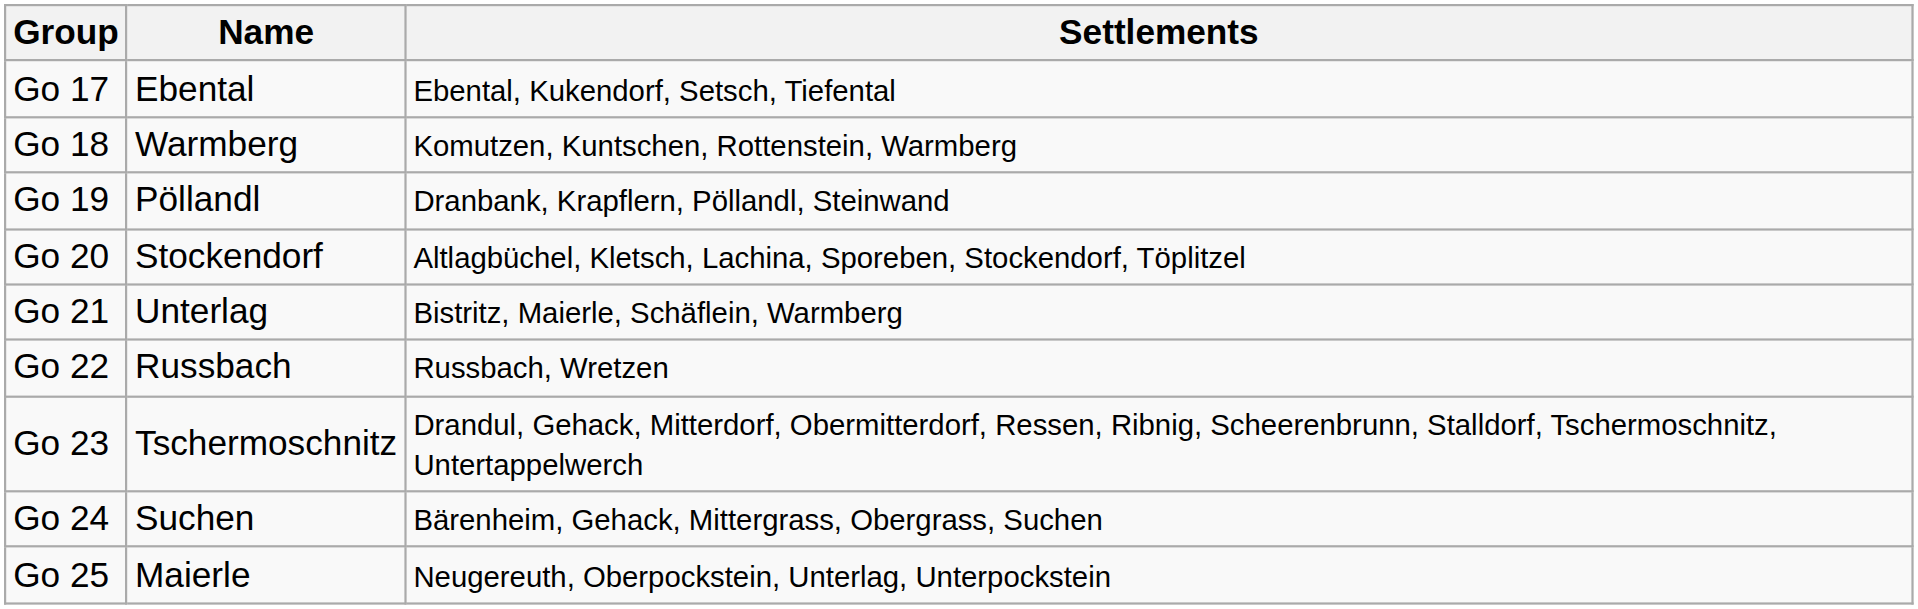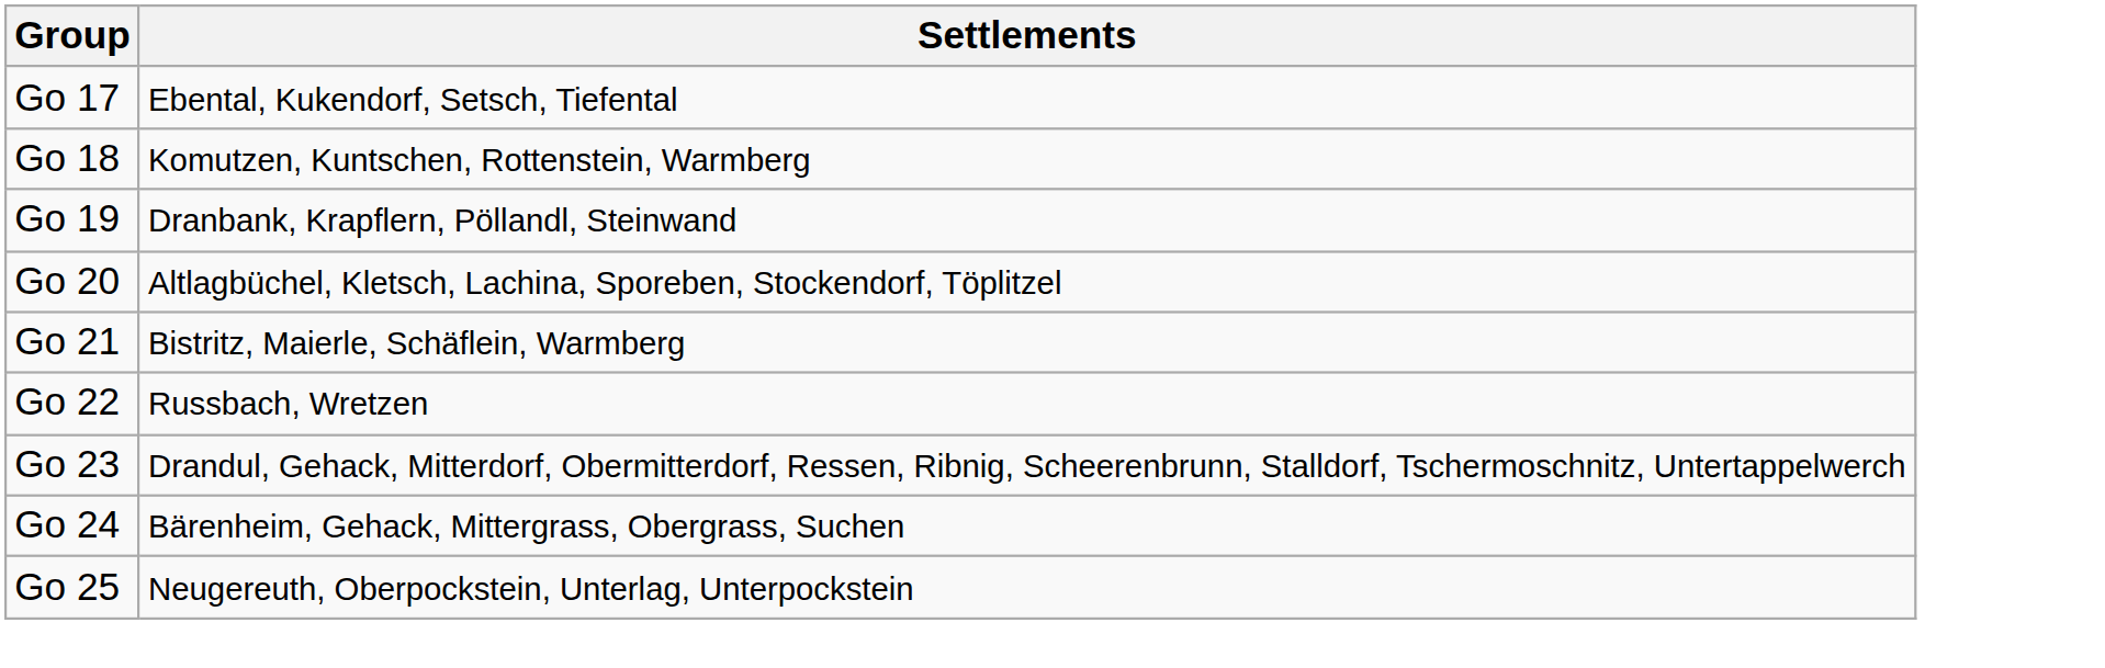 <table class="wikitable">
 <tr>
 <th>Group</th>
-<th>Name</th>
 <th>Settlements</th>
 </tr>
 <tr>
 <td>Go 17</td>
-<td>Ebental</td>
 <td><small>Ebental, Kukendorf, Setsch, Tiefental</small></td>
 </tr>
 <tr>
 <td>Go 18</td>
-<td>Warmberg</td>
 <td><small>Komutzen, Kuntschen, Rottenstein, Warmberg</small></td>
 </tr>
 <tr>
 <td>Go 19</td>
-<td>Pöllandl</td>
 <td><small>Dranbank, Krapflern, Pöllandl, Steinwand</small></td>
 </tr>
 <tr>
 <td>Go 20</td>
-<td>Stockendorf</td>
 <td><small>Altlagbüchel, Kletsch, Lachina, Sporeben, Stockendorf, Töplitzel</small></td>
 </tr>
 <tr>
 <td>Go 21</td>
-<td>Unterlag</td>
 <td><small>Bistritz, Maierle, Schäflein, Warmberg</small></td>
 </tr>
 <tr>
 <td>Go 22</td>
-<td>Russbach</td>
 <td><small>Russbach, Wretzen</small></td>
 </tr>
 <tr>
 <td>Go 23</td>
-<td>Tschermoschnitz</td>
 <td><small>Drandul, Gehack, Mitterdorf, Obermitterdorf, Ressen, Ribnig, Scheerenbrunn, Stalldorf, Tschermoschnitz, Untertappelwerch</small></td>
 </tr>
 <tr>
 <td>Go 24</td>
-<td>Suchen</td>
 <td><small>Bärenheim, Gehack, Mittergrass, Obergrass, Suchen</small></td>
 </tr>
 <tr>
 <td>Go 25</td>
-<td>Maierle</td>
 <td><small>Neugereuth, Oberpockstein, Unterlag, Unterpockstein</small></td>
 </tr>
 </table>
